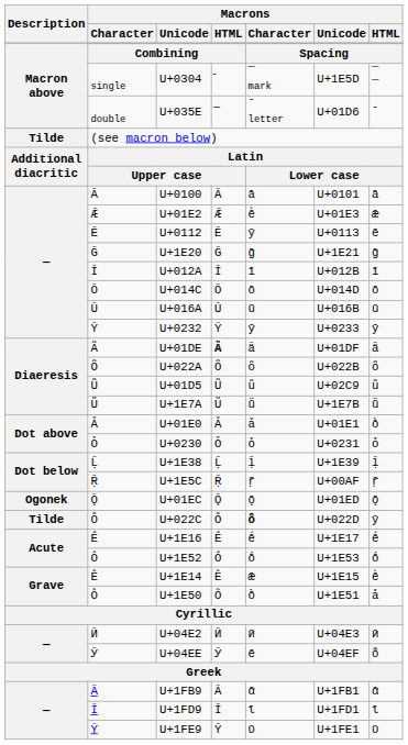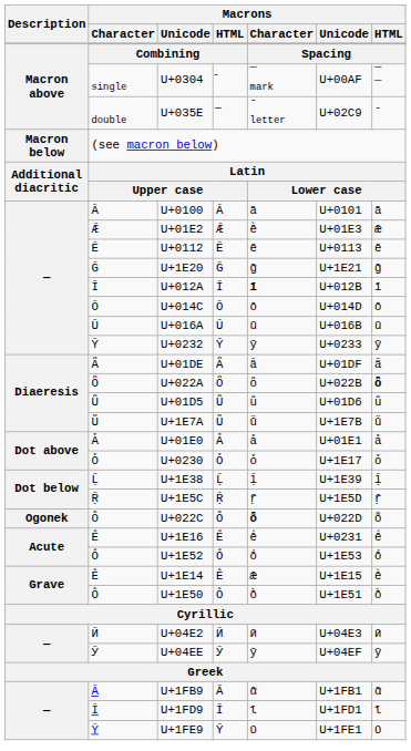 <table class="wikitable">
 <tr>
 <th rowspan="2">Description</th>
 <th colspan="6">Macrons</th>
 </tr>
 <tr>
 <th>Character</th>
 <th>Unicode</th>
 <th>HTML</th>
 <th>Character</th>
 <th>Unicode</th>
 <th>HTML</th>
 </tr>
 <tr>
 <td colspan="7" style="padding: 0"></td>
 </tr>
 <tr>
 <th rowspan="4">Macron<br>above</th>
 </tr>
 <tr>
 <th colspan="3">Combining</th>
 <th colspan="3">Spacing</th>
 </tr>
 <tr>
 <td><br><small>single</small></td>
 <td>U+0304</td>
 <td>&#772;</td>
 <td>¯<br><small>mark</small></td>
-<td>U+1E5D</td>
+<td>U+00AF</td>
 <td>&macr;<br>&#175; </td>
 </tr>
 <tr>
 <td><span></span><br><small>double</small></td>
 <td>U+035E</td>
 <td>&#862;</td>
 <td>ˉ<br><small>letter</small></td>
-<td>U+01D6</td>
+<td>U+02C9</td>
 <td>&#713;</td>
 </tr>
 <tr>
-<th>Tilde</th>
+<th>Macron<br>below</th>
 <td colspan=6>(see <a href='#'>macron below</a>)</td>
 </tr>
 <tr>
 <th rowspan="2">Additional<br>diacritic</th>
 <th colspan="6">Latin</th>
 </tr>
 <tr>
 <th colspan="3">Upper case</th>
 <th colspan="3">Lower case</th>
 </tr>
 <tr>
 <th rowspan="8">—</th>
 <td>Ā</td>
 <td>U+0100</td>
 <td>&#256;</td>
 <td>ā</td>
 <td>U+0101</td>
 <td>&#257;</td>
 </tr>
 <tr>
 <td>Ǣ</td>
 <td>U+01E2</td>
 <td>&#482;</td>
 <td>ḕ</td>
 <td>U+01E3</td>
 <td>&#483;</td>
 </tr>
 <tr>
 <td>Ē</td>
 <td>U+0112</td>
 <td>&#274;</td>
-<td>ӯ</td>
+<td>ē</td>
 <td>U+0113</td>
 <td>&#275;</td>
 </tr>
 <tr>
 <td>Ḡ</td>
 <td>U+1E20</td>
 <td>&#7712;</td>
 <td>ḡ</td>
 <td>U+1E21</td>
 <td>&#7713;</td>
 </tr>
 <tr>
 <td>Ī</td>
 <td>U+012A</td>
 <td>&#298;</td>
-<td>ī</td>
+<td><strong>ī</strong></td>
 <td>U+012B</td>
 <td>&#299;</td>
 </tr>
 <tr>
 <td>Ō</td>
 <td>U+014C</td>
 <td>&#332;</td>
 <td>ō</td>
 <td>U+014D</td>
 <td>&#333;</td>
 </tr>
 <tr>
 <td>Ū</td>
 <td>U+016A</td>
 <td>&#362;</td>
 <td>ū</td>
 <td>U+016B</td>
 <td>&#363;</td>
 </tr>
 <tr>
 <td>Ȳ</td>
 <td>U+0232</td>
 <td>&#562;</td>
 <td>ȳ</td>
 <td>U+0233</td>
 <td>&#563;</td>
 </tr>
 <tr>
 <th rowspan="4">Diaeresis</th>
 <td>Ǟ</td>
 <td>U+01DE</td>
-<td><strong>&#478;</strong></td>
+<td>&#478;</td>
 <td>ǟ</td>
 <td>U+01DF</td>
 <td>&#479;</td>
 </tr>
 <tr>
 <td>Ȫ</td>
 <td>U+022A</td>
 <td>&#554;</td>
 <td>ȫ</td>
 <td>U+022B</td>
-<td>&#555;</td>
+<td><strong>&#555;</strong></td>
 </tr>
 <tr>
 <td>Ǖ</td>
 <td>U+01D5</td>
 <td>&#469;</td>
 <td>ǖ</td>
-<td>U+02C9</td>
+<td>U+01D6</td>
 <td>&#470;</td>
 </tr>
 <tr>
 <td>Ṻ</td>
 <td>U+1E7A</td>
 <td>&#7802;</td>
 <td>ṻ</td>
 <td>U+1E7B</td>
 <td>&#7803;</td>
 </tr>
 <tr>
 <th rowspan="2">Dot above</th>
 <td>Ǡ</td>
 <td>U+01E0</td>
 <td>&#480;</td>
 <td>ǡ</td>
 <td>U+01E1</td>
-<td>&#7761;</td>
+<td>&#481;</td>
 </tr>
 <tr>
 <td>Ȱ</td>
 <td>U+0230</td>
 <td>&#560;</td>
 <td>ȱ</td>
-<td>U+0231</td>
+<td>U+1E17</td>
 <td>&#561;</td>
 </tr>
 <tr>
 <th rowspan="2">Dot below</th>
 <td>Ḹ</td>
 <td>U+1E38</td>
 <td>&#7736;</td>
 <td>ḹ</td>
 <td>U+1E39</td>
 <td>&#7737;</td>
 </tr>
 <tr>
 <td>Ṝ</td>
 <td>U+1E5C</td>
 <td>&#7772;</td>
 <td>ṝ</td>
-<td>U+00AF</td>
+<td>U+1E5D</td>
 <td>&#7773;</td>
 </tr>
 <tr>
 <th>Ogonek</th>
-<td>Ǭ</td>
-<td>U+01EC</td>
-<td>&#492;</td>
-<td>ǭ</td>
-<td>U+01ED</td>
-<td>&#493;</td>
-</tr>
-<tr>
-<th>Tilde</th>
 <td>Ȭ</td>
 <td>U+022C</td>
 <td>&#556;</td>
 <td><strong>ȭ</strong></td>
 <td>U+022D</td>
-<td>&#1263;</td>
+<td>&#557;</td>
 </tr>
 <tr>
 <th rowspan="2">Acute</th>
 <td>Ḗ</td>
 <td>U+1E16</td>
 <td>&#7702;</td>
 <td>ḗ</td>
-<td>U+1E17</td>
+<td>U+0231</td>
 <td>&#7703;</td>
 </tr>
 <tr>
 <td>Ṓ</td>
 <td>U+1E52</td>
 <td>&#7762;</td>
 <td>ṓ</td>
 <td>U+1E53</td>
 <td>&#7763;</td>
 </tr>
 <tr>
 <th rowspan="2">Grave</th>
 <td>Ḕ</td>
 <td>U+1E14</td>
 <td>&#7700;</td>
 <td>ǣ</td>
 <td>U+1E15</td>
 <td>&#7701;</td>
 </tr>
 <tr>
 <td>Ṑ</td>
 <td>U+1E50</td>
 <td>&#7760;</td>
 <td>ṑ</td>
 <td>U+1E51</td>
-<td>&#481;</td>
+<td>&#7761;</td>
 </tr>
 <tr>
 <th colspan="7">Cyrillic</th>
 </tr>
 <tr>
 <th rowspan="2">—</th>
 <td>Ӣ</td>
 <td>U+04E2</td>
 <td>&#1250;</td>
 <td>ӣ</td>
 <td>U+04E3</td>
 <td>&#1251;</td>
 </tr>
 <tr>
 <td>Ӯ</td>
 <td>U+04EE</td>
 <td>&#1262;</td>
-<td>ē</td>
+<td>ӯ</td>
 <td>U+04EF</td>
-<td>&#557;</td>
+<td>&#1263;</td>
 </tr>
 <tr>
 <th colspan="7">Greek</th>
 </tr>
 <tr>
 <th rowspan="3">—</th>
 <td class="nounderlines" ><a href='#'>Ᾱ</a></td>
 <td>U+1FB9</td>
 <td>&#8121;</td>
 <td>ᾱ</td>
 <td>U+1FB1</td>
 <td>&#8113;</td>
 </tr>
 <tr>
 <td class="nounderlines" ><a href='#'>Ῑ</a></td>
 <td>U+1FD9</td>
 <td>&#8153;</td>
 <td>ῑ</td>
 <td>U+1FD1</td>
 <td>&#8145;</td>
 </tr>
 <tr>
 <td class="nounderlines" ><a href='#'>Ῡ</a></td>
 <td>U+1FE9</td>
 <td>&#8169;</td>
 <td>ῡ</td>
 <td>U+1FE1</td>
 <td>&#8161;</td>
 </tr>
 </table>
